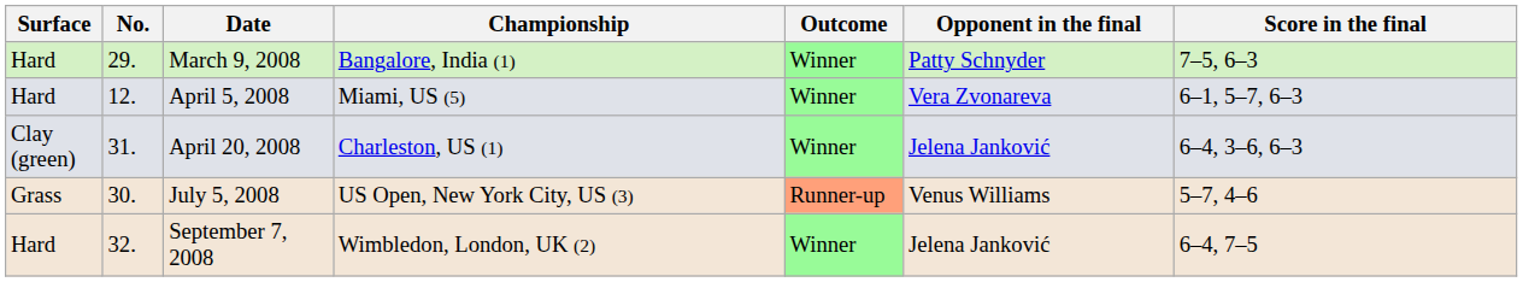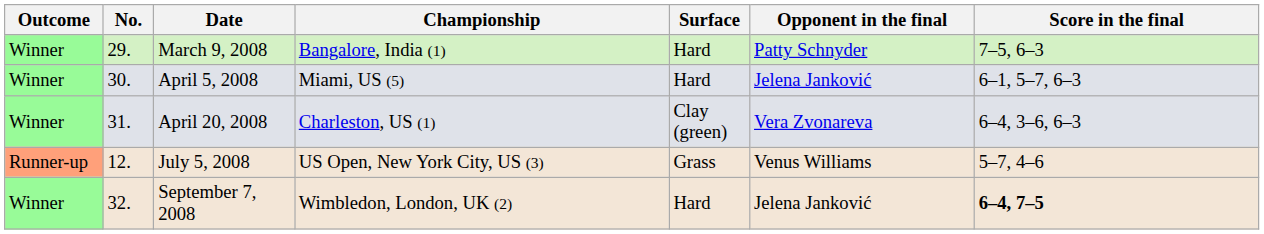 <table class="sortable wikitable" style=font-size:97%>
 <tr>
-<th width=60>Surface</th>
+<th width=75>Outcome</th>
 <th width=35>No.</th>
 <th width=110>Date</th>
 <th width=305>Championship</th>
-<th width=75>Outcome</th>
+<th width=60>Surface</th>
 <th width=180>Opponent in the final</th>
 <th width=230>Score in the final</th>
 </tr>
 <tr bgcolor=d4f1c5>
-<td>Hard</td>
+<td bgcolor=98FB98>Winner</td>
 <td>29.</td>
 <td>March 9, 2008</td>
 <td><a href='#'>Bangalore</a>, India <small>(1)</small></td>
-<td bgcolor=98FB98>Winner</td>
+<td>Hard</td>
 <td> <a href='#'>Patty Schnyder</a></td>
 <td>7–5, 6–3</td>
 </tr>
 <tr bgcolor=dfe2e9>
-<td>Hard</td>
-<td>12.</td>
+<td bgcolor=98FB98>Winner</td>
+<td>30.</td>
 <td>April 5, 2008</td>
 <td>Miami, US <small>(5)</small></td>
-<td bgcolor=98FB98>Winner</td>
-<td> <a href='#'>Vera Zvonareva</a></td>
+<td>Hard</td>
+<td> <a href='#'>Jelena Janković</a></td>
 <td>6–1, 5–7, 6–3</td>
 </tr>
 <tr bgcolor=dfe2e9>
-<td>Clay (green)</td>
+<td bgcolor=98FB98>Winner</td>
 <td>31.</td>
 <td>April 20, 2008</td>
 <td><a href='#'>Charleston</a>, US <small>(1)</small></td>
-<td bgcolor=98FB98>Winner</td>
-<td> <a href='#'>Jelena Janković</a></td>
+<td>Clay (green)</td>
+<td> <a href='#'>Vera Zvonareva</a></td>
 <td>6–4, 3–6, 6–3</td>
 </tr>
 <tr bgcolor=f3e6d7>
-<td>Grass</td>
-<td>30.</td>
+<td bgcolor=ffa07a>Runner-up</td>
+<td>12.</td>
 <td>July 5, 2008</td>
 <td>US Open, New York City, US <small>(3)</small></td>
-<td bgcolor=ffa07a>Runner-up</td>
+<td>Grass</td>
 <td> Venus Williams</td>
 <td>5–7, 4–6</td>
 </tr>
 <tr bgcolor=f3e6d7>
-<td>Hard</td>
+<td bgcolor=98FB98>Winner</td>
 <td>32.</td>
 <td>September 7, 2008</td>
 <td>Wimbledon, London, UK <small>(2)</small></td>
-<td bgcolor=98FB98>Winner</td>
+<td>Hard</td>
 <td> Jelena Janković</td>
-<td>6–4, 7–5</td>
+<td><strong>6–4, 7–5</strong></td>
 </tr>
 </table>
